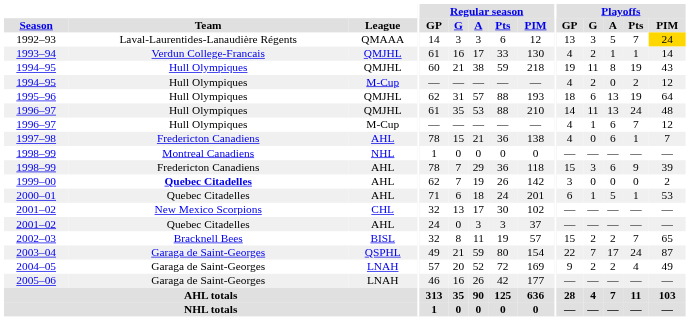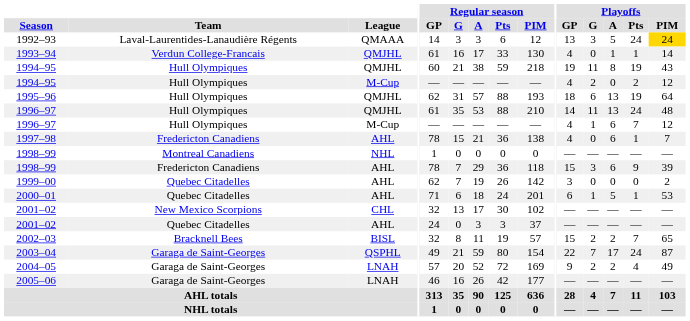 <table border="0" cellpadding="1" cellspacing="0" style="text-align:center; width:60em">
 <tr bgcolor="#e0e0e0">
 <th colspan="3" bgcolor="#ffffff"></th>
 <th rowspan="100" bgcolor="#ffffff"></th>
 <th colspan="5"><a href='#'>Regular season</a></th>
 <th rowspan="100" bgcolor="#ffffff"></th>
 <th colspan="5"><a href='#'>Playoffs</a></th>
 </tr>
 <tr bgcolor="#e0e0e0">
 <th><a href='#'>Season</a></th>
 <th>Team</th>
 <th>League</th>
 <th>GP</th>
 <th><a href='#'>G</a></th>
 <th><a href='#'>A</a></th>
 <th><a href='#'>Pts</a></th>
 <th><a href='#'>PIM</a></th>
 <th>GP</th>
 <th>G</th>
 <th>A</th>
 <th>Pts</th>
 <th>PIM</th>
 </tr>
 <tr>
 <td>1992–93</td>
 <td>Laval-Laurentides-Lanaudière Régents</td>
 <td>QMAAA</td>
 <td>14</td>
 <td>3</td>
 <td>3</td>
 <td>6</td>
 <td>12</td>
 <td>13</td>
 <td>3</td>
 <td>5</td>
-<td>7</td>
+<td>24</td>
 <td style="background: gold;">24</td>
 </tr>
 <tr bgcolor="#f0f0f0">
 <td><a href='#'>1993–94</a></td>
 <td><a href='#'>Verdun College-Francais</a></td>
 <td><a href='#'>QMJHL</a></td>
 <td>61</td>
 <td>16</td>
 <td>17</td>
 <td>33</td>
 <td>130</td>
 <td>4</td>
-<td>2</td>
+<td>0</td>
 <td>1</td>
 <td>1</td>
 <td>14</td>
 </tr>
 <tr>
 <td><a href='#'>1994–95</a></td>
 <td><a href='#'>Hull Olympiques</a></td>
 <td>QMJHL</td>
 <td>60</td>
 <td>21</td>
 <td>38</td>
 <td>59</td>
 <td>218</td>
 <td>19</td>
 <td>11</td>
 <td>8</td>
 <td>19</td>
 <td>43</td>
 </tr>
 <tr bgcolor="#f0f0f0">
 <td><a href='#'>1994–95</a></td>
 <td>Hull Olympiques</td>
 <td><a href='#'>M-Cup</a></td>
 <td>—</td>
 <td>—</td>
 <td>—</td>
 <td>—</td>
 <td>—</td>
 <td>4</td>
 <td>2</td>
 <td>0</td>
 <td>2</td>
 <td>12</td>
 </tr>
 <tr>
 <td><a href='#'>1995–96</a></td>
 <td>Hull Olympiques</td>
 <td>QMJHL</td>
 <td>62</td>
 <td>31</td>
 <td>57</td>
 <td>88</td>
 <td>193</td>
 <td>18</td>
 <td>6</td>
 <td>13</td>
 <td>19</td>
 <td>64</td>
 </tr>
 <tr bgcolor="#f0f0f0">
 <td><a href='#'>1996–97</a></td>
 <td>Hull Olympiques</td>
 <td>QMJHL</td>
 <td>61</td>
 <td>35</td>
 <td>53</td>
 <td>88</td>
 <td>210</td>
 <td>14</td>
 <td>11</td>
 <td>13</td>
 <td>24</td>
 <td>48</td>
 </tr>
 <tr>
 <td><a href='#'>1996–97</a></td>
 <td>Hull Olympiques</td>
 <td>M-Cup</td>
 <td>—</td>
 <td>—</td>
 <td>—</td>
 <td>—</td>
 <td>—</td>
 <td>4</td>
 <td>1</td>
 <td>6</td>
 <td>7</td>
 <td>12</td>
 </tr>
 <tr bgcolor="#f0f0f0">
 <td><a href='#'>1997–98</a></td>
 <td><a href='#'>Fredericton Canadiens</a></td>
 <td><a href='#'>AHL</a></td>
 <td>78</td>
 <td>15</td>
 <td>21</td>
 <td>36</td>
 <td>138</td>
 <td>4</td>
 <td>0</td>
 <td>6</td>
 <td>1</td>
 <td>7</td>
 </tr>
 <tr>
 <td><a href='#'>1998–99</a></td>
 <td><a href='#'>Montreal Canadiens</a></td>
 <td><a href='#'>NHL</a></td>
 <td>1</td>
 <td>0</td>
 <td>0</td>
 <td>0</td>
 <td>0</td>
 <td>—</td>
 <td>—</td>
 <td>—</td>
 <td>—</td>
 <td>—</td>
 </tr>
 <tr bgcolor="#f0f0f0">
 <td><a href='#'>1998–99</a></td>
 <td>Fredericton Canadiens</td>
 <td>AHL</td>
 <td>78</td>
 <td>7</td>
 <td>29</td>
 <td>36</td>
 <td>118</td>
 <td>15</td>
 <td>3</td>
 <td>6</td>
 <td>9</td>
 <td>39</td>
 </tr>
 <tr>
 <td><a href='#'>1999–00</a></td>
-<td><strong><a href='#'>Quebec Citadelles</a></strong></td>
+<td><a href='#'>Quebec Citadelles</a></td>
 <td>AHL</td>
 <td>62</td>
 <td>7</td>
 <td>19</td>
 <td>26</td>
 <td>142</td>
 <td>3</td>
 <td>0</td>
 <td>0</td>
 <td>0</td>
 <td>2</td>
 </tr>
 <tr bgcolor="#f0f0f0">
 <td><a href='#'>2000–01</a></td>
 <td>Quebec Citadelles</td>
 <td>AHL</td>
 <td>71</td>
 <td>6</td>
 <td>18</td>
 <td>24</td>
 <td>201</td>
 <td>6</td>
 <td>1</td>
 <td>5</td>
 <td>1</td>
 <td>53</td>
 </tr>
 <tr>
 <td><a href='#'>2001–02</a></td>
 <td><a href='#'>New Mexico Scorpions</a></td>
 <td><a href='#'>CHL</a></td>
 <td>32</td>
 <td>13</td>
 <td>17</td>
 <td>30</td>
 <td>102</td>
 <td>—</td>
 <td>—</td>
 <td>—</td>
 <td>—</td>
 <td>—</td>
 </tr>
 <tr bgcolor="#f0f0f0">
 <td><a href='#'>2001–02</a></td>
 <td>Quebec Citadelles</td>
 <td>AHL</td>
 <td>24</td>
 <td>0</td>
 <td>3</td>
 <td>3</td>
 <td>37</td>
 <td>—</td>
 <td>—</td>
 <td>—</td>
 <td>—</td>
 <td>—</td>
 </tr>
 <tr>
 <td><a href='#'>2002–03</a></td>
 <td><a href='#'>Bracknell Bees</a></td>
 <td><a href='#'>BISL</a></td>
 <td>32</td>
 <td>8</td>
 <td>11</td>
 <td>19</td>
 <td>57</td>
 <td>15</td>
 <td>2</td>
 <td>2</td>
 <td>7</td>
 <td>65</td>
 </tr>
 <tr bgcolor="#f0f0f0">
 <td><a href='#'>2003–04</a></td>
 <td><a href='#'>Garaga de Saint-Georges</a></td>
 <td><a href='#'>QSPHL</a></td>
 <td>49</td>
 <td>21</td>
 <td>59</td>
 <td>80</td>
 <td>154</td>
 <td>22</td>
 <td>7</td>
 <td>17</td>
 <td>24</td>
 <td>87</td>
 </tr>
 <tr>
 <td><a href='#'>2004–05</a></td>
 <td>Garaga de Saint-Georges</td>
 <td><a href='#'>LNAH</a></td>
 <td>57</td>
 <td>20</td>
 <td>52</td>
 <td>72</td>
 <td>169</td>
 <td>9</td>
 <td>2</td>
 <td>2</td>
 <td>4</td>
 <td>49</td>
 </tr>
 <tr bgcolor="#f0f0f0">
 <td><a href='#'>2005–06</a></td>
 <td>Garaga de Saint-Georges</td>
 <td>LNAH</td>
 <td>46</td>
 <td>16</td>
 <td>26</td>
 <td>42</td>
 <td>177</td>
 <td>—</td>
 <td>—</td>
 <td>—</td>
 <td>—</td>
 <td>—</td>
 </tr>
 <tr bgcolor="#e0e0e0">
 <th colspan="3">AHL totals</th>
 <th>313</th>
 <th>35</th>
 <th>90</th>
 <th>125</th>
 <th>636</th>
 <th>28</th>
 <th>4</th>
 <th>7</th>
 <th>11</th>
 <th>103</th>
 </tr>
 <tr bgcolor="#e0e0e0">
 <th colspan="3">NHL totals</th>
 <th>1</th>
 <th>0</th>
 <th>0</th>
 <th>0</th>
 <th>0</th>
 <th>—</th>
 <th>—</th>
 <th>—</th>
 <th>—</th>
 <th>—</th>
 </tr>
 </table>
